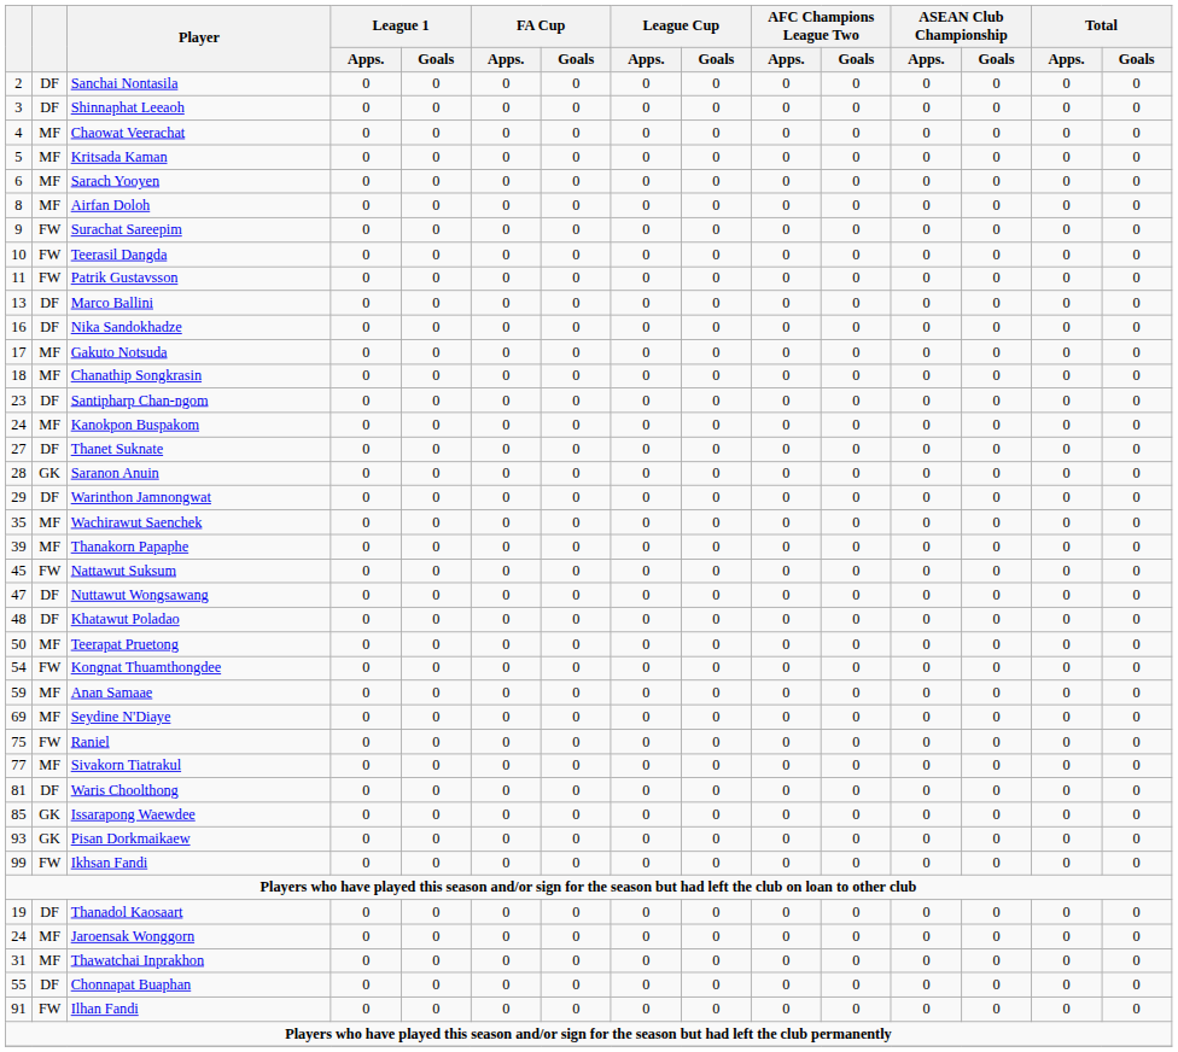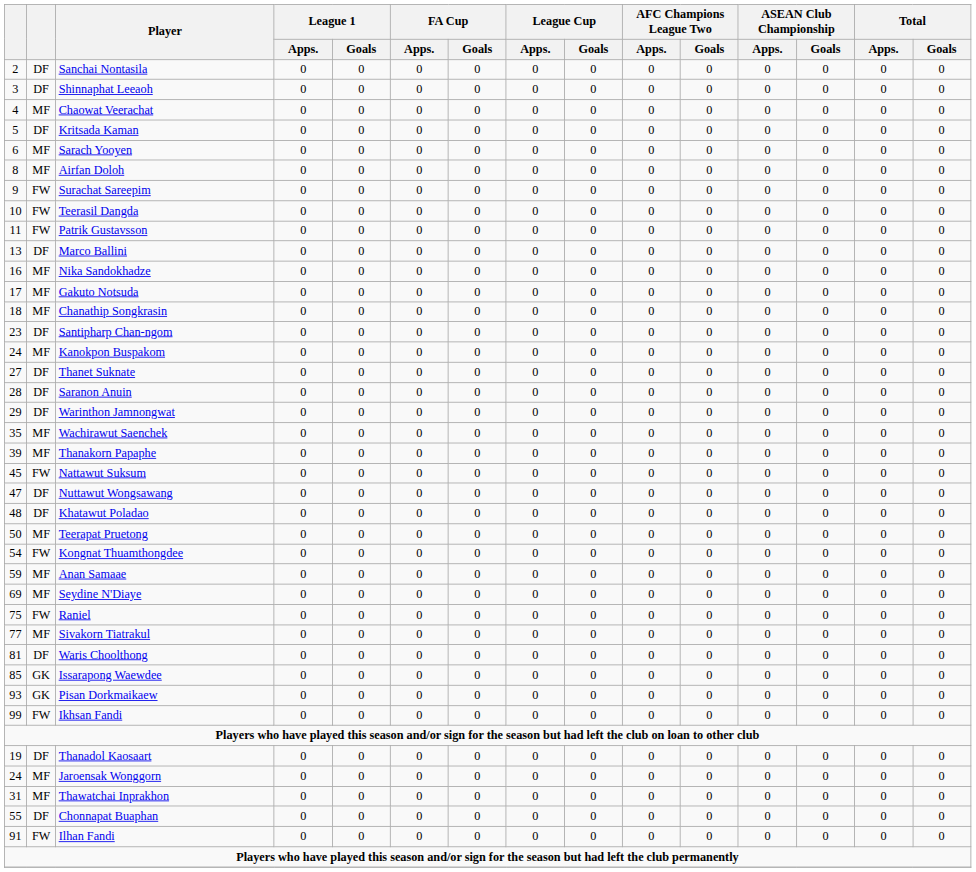 <table class="wikitable" style="text-align:center; font-size:90%; width:90%;">
 <tr>
 <th rowspan=2></th>
 <th rowspan=2></th>
 <th rowspan=2 width="250">Player</th>
 <th colspan=2 width="105">League 1</th>
 <th colspan=2 width="105">FA Cup</th>
 <th colspan=2 width="105">League Cup</th>
 <th colspan=2 width="105">AFC Champions League Two</th>
 <th colspan=2 width="105">ASEAN Club Championship</th>
 <th colspan=2 width="105">Total</th>
 </tr>
 <tr>
 <th>Apps.</th>
 <th>Goals</th>
 <th>Apps.</th>
 <th>Goals</th>
 <th>Apps.</th>
 <th>Goals</th>
 <th>Apps.</th>
 <th>Goals</th>
 <th>Apps.</th>
 <th>Goals</th>
 <th>Apps.</th>
 <th>Goals</th>
 </tr>
 <tr>
 <td>2</td>
 <td>DF</td>
 <td align="left"> <a href='#'>Sanchai Nontasila</a></td>
 <td>0</td>
 <td>0</td>
 <td>0</td>
 <td>0</td>
 <td>0</td>
 <td>0</td>
 <td>0</td>
 <td>0</td>
 <td>0</td>
 <td>0</td>
 <td>0</td>
 <td>0</td>
 </tr>
 <tr>
 <td>3</td>
 <td>DF</td>
 <td align="left"> <a href='#'>Shinnaphat Leeaoh</a></td>
 <td>0</td>
 <td>0</td>
 <td>0</td>
 <td>0</td>
 <td>0</td>
 <td>0</td>
 <td>0</td>
 <td>0</td>
 <td>0</td>
 <td>0</td>
 <td>0</td>
 <td>0</td>
 </tr>
 <tr>
 <td>4</td>
 <td>MF</td>
 <td align="left"> <a href='#'>Chaowat Veerachat</a></td>
 <td>0</td>
 <td>0</td>
 <td>0</td>
 <td>0</td>
 <td>0</td>
 <td>0</td>
 <td>0</td>
 <td>0</td>
 <td>0</td>
 <td>0</td>
 <td>0</td>
 <td>0</td>
 </tr>
 <tr>
 <td>5</td>
-<td>MF</td>
+<td>DF</td>
 <td align="left"> <a href='#'>Kritsada Kaman</a></td>
 <td>0</td>
 <td>0</td>
 <td>0</td>
 <td>0</td>
 <td>0</td>
 <td>0</td>
 <td>0</td>
 <td>0</td>
 <td>0</td>
 <td>0</td>
 <td>0</td>
 <td>0</td>
 </tr>
 <tr>
 <td>6</td>
 <td>MF</td>
 <td align="left"> <a href='#'>Sarach Yooyen</a></td>
 <td>0</td>
 <td>0</td>
 <td>0</td>
 <td>0</td>
 <td>0</td>
 <td>0</td>
 <td>0</td>
 <td>0</td>
 <td>0</td>
 <td>0</td>
 <td>0</td>
 <td>0</td>
 </tr>
 <tr>
 <td>8</td>
 <td>MF</td>
 <td align="left"> <a href='#'>Airfan Doloh</a></td>
 <td>0</td>
 <td>0</td>
 <td>0</td>
 <td>0</td>
 <td>0</td>
 <td>0</td>
 <td>0</td>
 <td>0</td>
 <td>0</td>
 <td>0</td>
 <td>0</td>
 <td>0</td>
 </tr>
 <tr>
 <td>9</td>
 <td>FW</td>
 <td align="left"> <a href='#'>Surachat Sareepim</a></td>
 <td>0</td>
 <td>0</td>
 <td>0</td>
 <td>0</td>
 <td>0</td>
 <td>0</td>
 <td>0</td>
 <td>0</td>
 <td>0</td>
 <td>0</td>
 <td>0</td>
 <td>0</td>
 </tr>
 <tr>
 <td>10</td>
 <td>FW</td>
 <td align="left"> <a href='#'>Teerasil Dangda</a></td>
 <td>0</td>
 <td>0</td>
 <td>0</td>
 <td>0</td>
 <td>0</td>
 <td>0</td>
 <td>0</td>
 <td>0</td>
 <td>0</td>
 <td>0</td>
 <td>0</td>
 <td>0</td>
 </tr>
 <tr>
 <td>11</td>
 <td>FW</td>
 <td align="left"> <a href='#'>Patrik Gustavsson</a></td>
 <td>0</td>
 <td>0</td>
 <td>0</td>
 <td>0</td>
 <td>0</td>
 <td>0</td>
 <td>0</td>
 <td>0</td>
 <td>0</td>
 <td>0</td>
 <td>0</td>
 <td>0</td>
 </tr>
 <tr>
 <td>13</td>
 <td>DF</td>
 <td align="left"> <a href='#'>Marco Ballini</a></td>
 <td>0</td>
 <td>0</td>
 <td>0</td>
 <td>0</td>
 <td>0</td>
 <td>0</td>
 <td>0</td>
 <td>0</td>
 <td>0</td>
 <td>0</td>
 <td>0</td>
 <td>0</td>
 </tr>
 <tr>
 <td>16</td>
-<td>DF</td>
+<td>MF</td>
 <td align="left"> <a href='#'>Nika Sandokhadze</a></td>
 <td>0</td>
 <td>0</td>
 <td>0</td>
 <td>0</td>
 <td>0</td>
 <td>0</td>
 <td>0</td>
 <td>0</td>
 <td>0</td>
 <td>0</td>
 <td>0</td>
 <td>0</td>
 </tr>
 <tr>
 <td>17</td>
 <td>MF</td>
 <td align="left"> <a href='#'>Gakuto Notsuda</a></td>
 <td>0</td>
 <td>0</td>
 <td>0</td>
 <td>0</td>
 <td>0</td>
 <td>0</td>
 <td>0</td>
 <td>0</td>
 <td>0</td>
 <td>0</td>
 <td>0</td>
 <td>0</td>
 </tr>
 <tr>
 <td>18</td>
 <td>MF</td>
 <td align="left"> <a href='#'>Chanathip Songkrasin</a></td>
 <td>0</td>
 <td>0</td>
 <td>0</td>
 <td>0</td>
 <td>0</td>
 <td>0</td>
 <td>0</td>
 <td>0</td>
 <td>0</td>
 <td>0</td>
 <td>0</td>
 <td>0</td>
 </tr>
 <tr>
 <td>23</td>
 <td>DF</td>
 <td align="left"> <a href='#'>Santipharp Chan-ngom</a></td>
 <td>0</td>
 <td>0</td>
 <td>0</td>
 <td>0</td>
 <td>0</td>
 <td>0</td>
 <td>0</td>
 <td>0</td>
 <td>0</td>
 <td>0</td>
 <td>0</td>
 <td>0</td>
 </tr>
 <tr>
 <td>24</td>
 <td>MF</td>
 <td align="left"> <a href='#'>Kanokpon Buspakom</a></td>
 <td>0</td>
 <td>0</td>
 <td>0</td>
 <td>0</td>
 <td>0</td>
 <td>0</td>
 <td>0</td>
 <td>0</td>
 <td>0</td>
 <td>0</td>
 <td>0</td>
 <td>0</td>
 </tr>
 <tr>
 <td>27</td>
 <td>DF</td>
 <td align="left">  <a href='#'>Thanet Suknate</a></td>
 <td>0</td>
 <td>0</td>
 <td>0</td>
 <td>0</td>
 <td>0</td>
 <td>0</td>
 <td>0</td>
 <td>0</td>
 <td>0</td>
 <td>0</td>
 <td>0</td>
 <td>0</td>
 </tr>
 <tr>
 <td>28</td>
-<td>GK</td>
+<td>DF</td>
 <td align="left"> <a href='#'>Saranon Anuin</a></td>
 <td>0</td>
 <td>0</td>
 <td>0</td>
 <td>0</td>
 <td>0</td>
 <td>0</td>
 <td>0</td>
 <td>0</td>
 <td>0</td>
 <td>0</td>
 <td>0</td>
 <td>0</td>
 </tr>
 <tr>
 <td>29</td>
 <td>DF</td>
 <td align="left"> <a href='#'>Warinthon Jamnongwat</a></td>
 <td>0</td>
 <td>0</td>
 <td>0</td>
 <td>0</td>
 <td>0</td>
 <td>0</td>
 <td>0</td>
 <td>0</td>
 <td>0</td>
 <td>0</td>
 <td>0</td>
 <td>0</td>
 </tr>
 <tr>
 <td>35</td>
 <td>MF</td>
 <td align="left"> <a href='#'>Wachirawut Saenchek</a></td>
 <td>0</td>
 <td>0</td>
 <td>0</td>
 <td>0</td>
 <td>0</td>
 <td>0</td>
 <td>0</td>
 <td>0</td>
 <td>0</td>
 <td>0</td>
 <td>0</td>
 <td>0</td>
 </tr>
 <tr>
 <td>39</td>
 <td>MF</td>
 <td align="left"> <a href='#'>Thanakorn Papaphe</a></td>
 <td>0</td>
 <td>0</td>
 <td>0</td>
 <td>0</td>
 <td>0</td>
 <td>0</td>
 <td>0</td>
 <td>0</td>
 <td>0</td>
 <td>0</td>
 <td>0</td>
 <td>0</td>
 </tr>
 <tr>
 <td>45</td>
 <td>FW</td>
 <td align="left"> <a href='#'>Nattawut Suksum</a></td>
 <td>0</td>
 <td>0</td>
 <td>0</td>
 <td>0</td>
 <td>0</td>
 <td>0</td>
 <td>0</td>
 <td>0</td>
 <td>0</td>
 <td>0</td>
 <td>0</td>
 <td>0</td>
 </tr>
 <tr>
 <td>47</td>
 <td>DF</td>
 <td align="left"> <a href='#'>Nuttawut Wongsawang</a></td>
 <td>0</td>
 <td>0</td>
 <td>0</td>
 <td>0</td>
 <td>0</td>
 <td>0</td>
 <td>0</td>
 <td>0</td>
 <td>0</td>
 <td>0</td>
 <td>0</td>
 <td>0</td>
 </tr>
 <tr>
 <td>48</td>
 <td>DF</td>
 <td align="left"> <a href='#'>Khatawut Poladao</a></td>
 <td>0</td>
 <td>0</td>
 <td>0</td>
 <td>0</td>
 <td>0</td>
 <td>0</td>
 <td>0</td>
 <td>0</td>
 <td>0</td>
 <td>0</td>
 <td>0</td>
 <td>0</td>
 </tr>
 <tr>
 <td>50</td>
 <td>MF</td>
 <td align="left"> <a href='#'>Teerapat Pruetong</a></td>
 <td>0</td>
 <td>0</td>
 <td>0</td>
 <td>0</td>
 <td>0</td>
 <td>0</td>
 <td>0</td>
 <td>0</td>
 <td>0</td>
 <td>0</td>
 <td>0</td>
 <td>0</td>
 </tr>
 <tr>
 <td>54</td>
 <td>FW</td>
 <td align="left">  <a href='#'>Kongnat Thuamthongdee</a></td>
 <td>0</td>
 <td>0</td>
 <td>0</td>
 <td>0</td>
 <td>0</td>
 <td>0</td>
 <td>0</td>
 <td>0</td>
 <td>0</td>
 <td>0</td>
 <td>0</td>
 <td>0</td>
 </tr>
 <tr>
 <td>59</td>
 <td>MF</td>
 <td align="left"> <a href='#'>Anan Samaae</a></td>
 <td>0</td>
 <td>0</td>
 <td>0</td>
 <td>0</td>
 <td>0</td>
 <td>0</td>
 <td>0</td>
 <td>0</td>
 <td>0</td>
 <td>0</td>
 <td>0</td>
 <td>0</td>
 </tr>
 <tr>
 <td>69</td>
 <td>MF</td>
 <td align="left"> <a href='#'>Seydine N'Diaye</a></td>
 <td>0</td>
 <td>0</td>
 <td>0</td>
 <td>0</td>
 <td>0</td>
 <td>0</td>
 <td>0</td>
 <td>0</td>
 <td>0</td>
 <td>0</td>
 <td>0</td>
 <td>0</td>
 </tr>
 <tr>
 <td>75</td>
 <td>FW</td>
 <td align="left"> <a href='#'>Raniel</a></td>
 <td>0</td>
 <td>0</td>
 <td>0</td>
 <td>0</td>
 <td>0</td>
 <td>0</td>
 <td>0</td>
 <td>0</td>
 <td>0</td>
 <td>0</td>
 <td>0</td>
 <td>0</td>
 </tr>
 <tr>
 <td>77</td>
 <td>MF</td>
 <td align="left"> <a href='#'>Sivakorn Tiatrakul</a></td>
 <td>0</td>
 <td>0</td>
 <td>0</td>
 <td>0</td>
 <td>0</td>
 <td>0</td>
 <td>0</td>
 <td>0</td>
 <td>0</td>
 <td>0</td>
 <td>0</td>
 <td>0</td>
 </tr>
 <tr>
 <td>81</td>
 <td>DF</td>
 <td align="left"> <a href='#'>Waris Choolthong</a></td>
 <td>0</td>
 <td>0</td>
 <td>0</td>
 <td>0</td>
 <td>0</td>
 <td>0</td>
 <td>0</td>
 <td>0</td>
 <td>0</td>
 <td>0</td>
 <td>0</td>
 <td>0</td>
 </tr>
 <tr>
 <td>85</td>
 <td>GK</td>
 <td align="left"> <a href='#'>Issarapong Waewdee</a></td>
 <td>0</td>
 <td>0</td>
 <td>0</td>
 <td>0</td>
 <td>0</td>
 <td>0</td>
 <td>0</td>
 <td>0</td>
 <td>0</td>
 <td>0</td>
 <td>0</td>
 <td>0</td>
 </tr>
 <tr>
 <td>93</td>
 <td>GK</td>
 <td align="left"> <a href='#'>Pisan Dorkmaikaew</a></td>
 <td>0</td>
 <td>0</td>
 <td>0</td>
 <td>0</td>
 <td>0</td>
 <td>0</td>
 <td>0</td>
 <td>0</td>
 <td>0</td>
 <td>0</td>
 <td>0</td>
 <td>0</td>
 </tr>
 <tr>
 <td>99</td>
 <td>FW</td>
 <td align="left"> <a href='#'>Ikhsan Fandi</a></td>
 <td>0</td>
 <td>0</td>
 <td>0</td>
 <td>0</td>
 <td>0</td>
 <td>0</td>
 <td>0</td>
 <td>0</td>
 <td>0</td>
 <td>0</td>
 <td>0</td>
 <td>0</td>
 </tr>
 <tr>
 <td colspan="17"><strong>Players who have played this season and/or sign for the season but had left the club on loan to other club</strong></td>
 </tr>
 <tr>
 <td>19</td>
 <td>DF</td>
 <td align="left"> <a href='#'>Thanadol Kaosaart</a></td>
 <td>0</td>
 <td>0</td>
 <td>0</td>
 <td>0</td>
 <td>0</td>
 <td>0</td>
 <td>0</td>
 <td>0</td>
 <td>0</td>
 <td>0</td>
 <td>0</td>
 <td>0</td>
 </tr>
 <tr>
 <td>24</td>
 <td>MF</td>
 <td align="left"> <a href='#'>Jaroensak Wonggorn</a></td>
 <td>0</td>
 <td>0</td>
 <td>0</td>
 <td>0</td>
 <td>0</td>
 <td>0</td>
 <td>0</td>
 <td>0</td>
 <td>0</td>
 <td>0</td>
 <td>0</td>
 <td>0</td>
 </tr>
 <tr>
 <td>31</td>
 <td>MF</td>
 <td align="left"> <a href='#'>Thawatchai Inprakhon</a></td>
 <td>0</td>
 <td>0</td>
 <td>0</td>
 <td>0</td>
 <td>0</td>
 <td>0</td>
 <td>0</td>
 <td>0</td>
 <td>0</td>
 <td>0</td>
 <td>0</td>
 <td>0</td>
 </tr>
 <tr>
 <td>55</td>
 <td>DF</td>
 <td align="left"> <a href='#'>Chonnapat Buaphan</a></td>
 <td>0</td>
 <td>0</td>
 <td>0</td>
 <td>0</td>
 <td>0</td>
 <td>0</td>
 <td>0</td>
 <td>0</td>
 <td>0</td>
 <td>0</td>
 <td>0</td>
 <td>0</td>
 </tr>
 <tr>
 <td>91</td>
 <td>FW</td>
 <td align="left"> <a href='#'>Ilhan Fandi</a></td>
 <td>0</td>
 <td>0</td>
 <td>0</td>
 <td>0</td>
 <td>0</td>
 <td>0</td>
 <td>0</td>
 <td>0</td>
 <td>0</td>
 <td>0</td>
 <td>0</td>
 <td>0</td>
 </tr>
 <tr>
 <td colspan="17"><strong>Players who have played this season and/or sign for the season but had left the club permanently</strong></td>
 </tr>
 <tr>
 </tr>
 </table>
